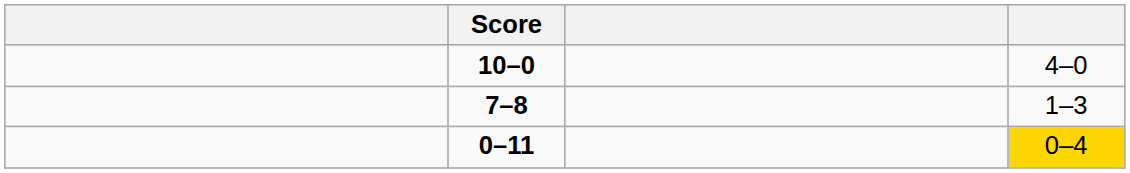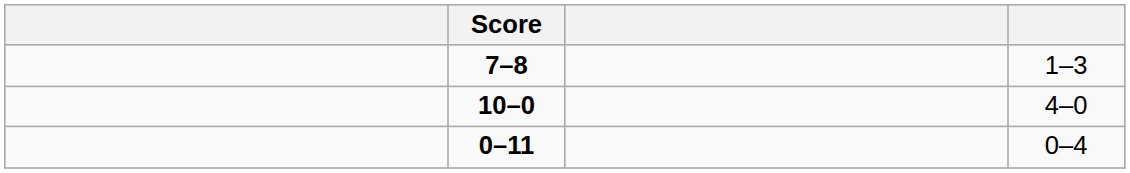 <table class="wikitable" style="text-align: center; ">
 <tr>
 <th align="right" width="270"></th>
 <th width="65">Score</th>
 <th align="left" width="270"></th>
 <th width="65"></th>
+</tr>
+<tr>
+<td align="left"></td>
+<td><strong>7–8</strong></td>
+<td align="left"><strong></strong></td>
+<td>1–3 <strong></strong></td>
 </tr>
 <tr>
 <td align="left"><strong></strong></td>
 <td><strong>10–0</strong></td>
 <td align="left"></td>
 <td>4–0 <strong></strong></td>
 </tr>
 <tr>
 <td align="left"></td>
-<td><strong>7–8</strong></td>
-<td align="left"><strong></strong></td>
-<td>1–3 <strong></strong></td>
-</tr>
-<tr>
-<td align="left"></td>
 <td><strong>0–11</strong></td>
 <td align="left"><strong></strong></td>
-<td style="background: gold;">0–4 <strong></strong></td>
+<td>0–4 <strong></strong></td>
 </tr>
 </table>
